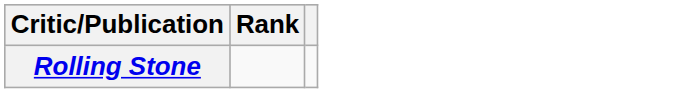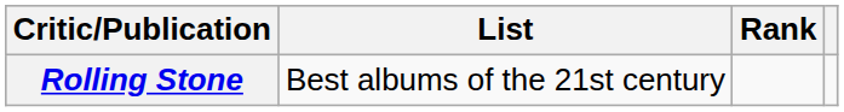 <table class="wikitable sortable plainrowheaders" style="border:none; margin:0;">
 <tr>
 <th scope="col">Critic/Publication</th>
+<th scope="col" class="unsortable">List</th>
 <th scope="col" data-sort-type="number">Rank</th>
 <th scope="col" class="unsortable"></th>
 </tr>
 <tr>
 <th scope="row"><em><a href='#'>Rolling Stone</a></em></th>
+<td>Best albums of the 21st century</td>
 <td></td>
 <td></td>
 </tr>
 </table>
